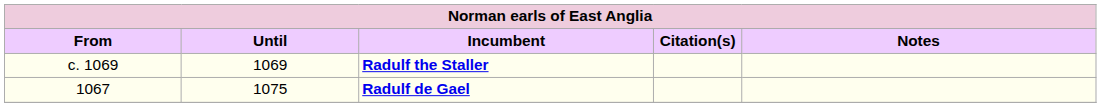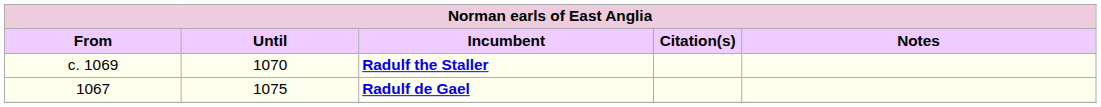 <table class="wikitable" style="width:90%">
 <tr>
 <th style="background-color:#eeccdd" colspan="5">Norman earls of East Anglia</th>
 </tr>
 <tr align=left>
 <th style="background-color:#eeccff" width="15%">From</th>
 <th style="background-color:#eeccff" width="15%">Until</th>
 <th style="background-color:#eeccff" width="25%">Incumbent</th>
 <th style="background-color:#eeccff" width="5%">Citation(s)</th>
 <th style="background-color:#eeccff" width="30%">Notes</th>
 </tr>
 <tr valign=top bgcolor="#ffffee">
 <td align=center>c. 1069</td>
-<td align=center>1069</td>
+<td align=center>1070</td>
 <td><strong><a href='#'>Radulf the Staller</a></strong></td>
 <td></td>
 <td></td>
 </tr>
 <tr valign=top bgcolor="#ffffee">
 <td align=center>1067</td>
 <td align=center>1075</td>
 <td><strong><a href='#'>Radulf de Gael</a></strong></td>
 <td></td>
 <td></td>
 </tr>
 <tr valign=top bgcolor="#ffffee">
 </tr>
 </table>
